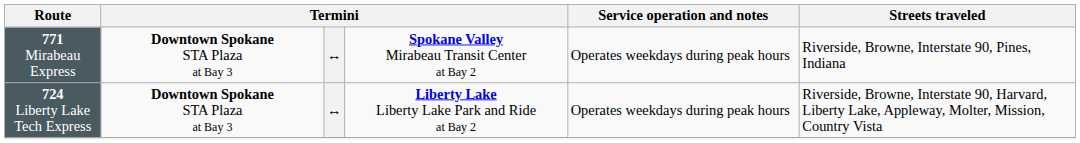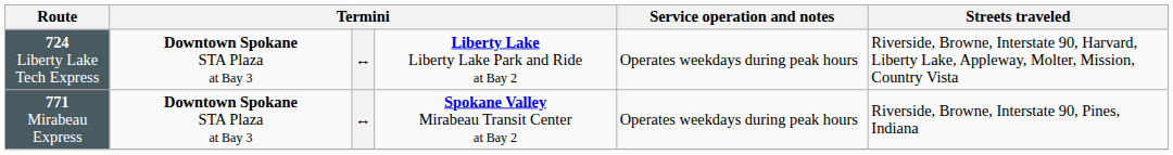 <table class=wikitable style="font-size: 100%;" text-valign="center"|>
 <tr>
 <th width="100px">Route</th>
 <th colspan=3>Termini</th>
 <th width="250px">Service operation and notes</th>
 <th width="300px">Streets traveled</th>
+</tr>
+<tr>
+<td style="background:#495a60; color:white" align="center" valign=center><div><strong>724</strong><br>Liberty Lake Tech Express</div></td>
+<td ! width="240px" align="center"><strong>Downtown Spokane</strong><br>STA Plaza<br><small> at Bay 3</small></td>
+<th><span>↔</span></th>
+<td ! width="240px" align="center"><strong><a href='#'>Liberty Lake</a></strong><br>Liberty Lake Park and Ride<br><small>at Bay 2</small></td>
+<td>Operates weekdays during peak hours</td>
+<td>Riverside, Browne, Interstate 90, Harvard, Liberty Lake, Appleway, Molter, Mission, Country Vista</td>
 </tr>
 <tr>
 <td style="background:#495a60; color:white" align="center" valign=center><div><strong>771</strong><br>Mirabeau Express</div></td>
 <td ! width="240px" align="center"><strong>Downtown Spokane</strong><br>STA Plaza<br><small> at Bay 3</small></td>
 <th><span>↔</span></th>
 <td ! width="240px" align="center"><strong><a href='#'>Spokane Valley</a></strong><br>Mirabeau Transit Center<br><small>at Bay 2</small></td>
 <td>Operates weekdays during peak hours</td>
 <td>Riverside, Browne, Interstate 90, Pines, Indiana</td>
 </tr>
 <tr>
-<td style="background:#495a60; color:white" align="center" valign=center><div><strong>724</strong><br>Liberty Lake Tech Express</div></td>
-<td ! width="240px" align="center"><strong>Downtown Spokane</strong><br>STA Plaza<br><small> at Bay 3</small></td>
-<th><span>↔</span></th>
-<td ! width="240px" align="center"><strong><a href='#'>Liberty Lake</a></strong><br>Liberty Lake Park and Ride<br><small>at Bay 2</small></td>
-<td>Operates weekdays during peak hours</td>
-<td>Riverside, Browne, Interstate 90, Harvard, Liberty Lake, Appleway, Molter, Mission, Country Vista</td>
-</tr>
-<tr>
 </tr>
 </table>
